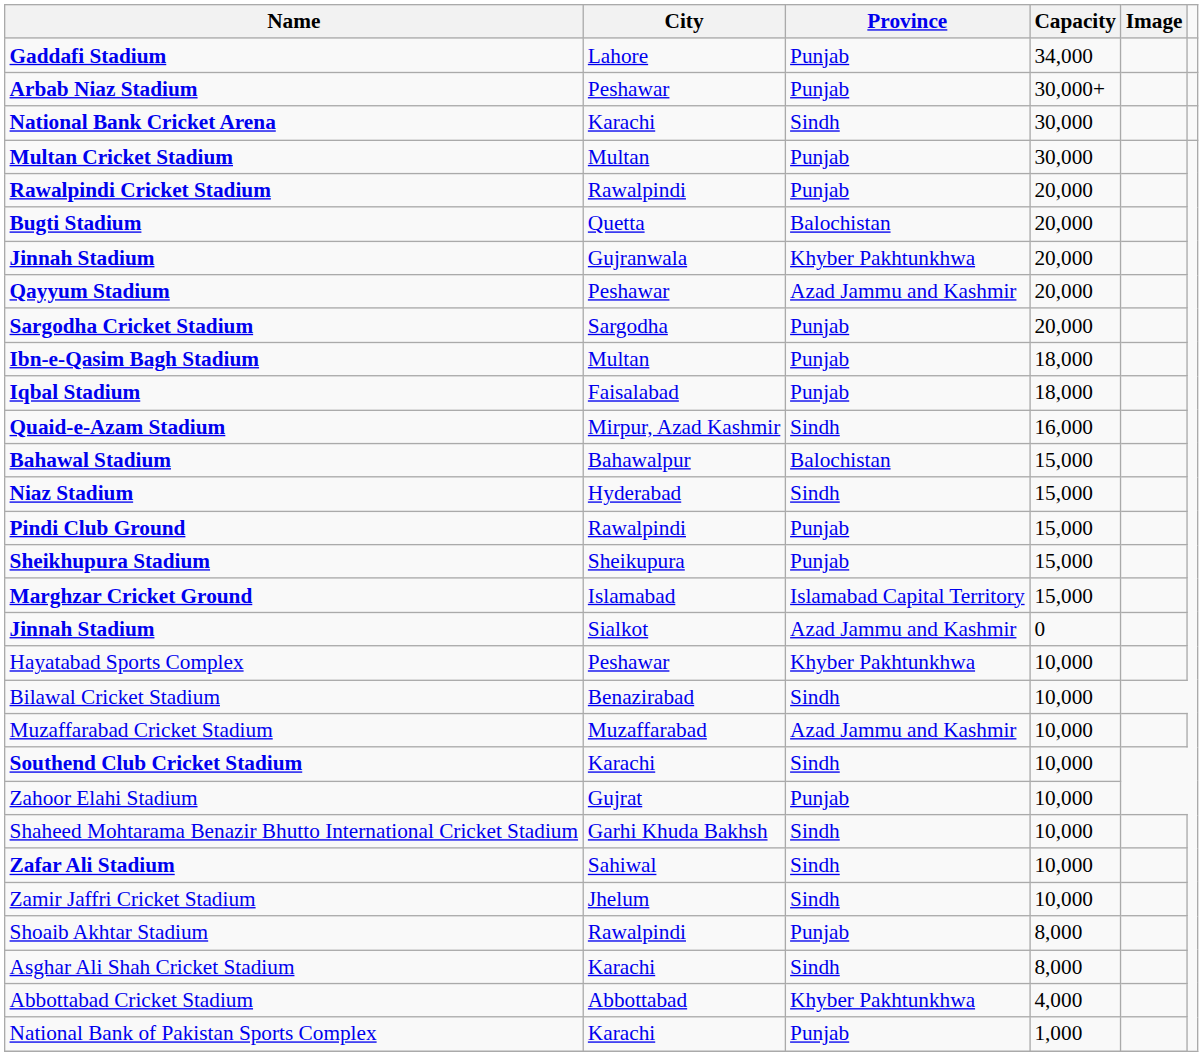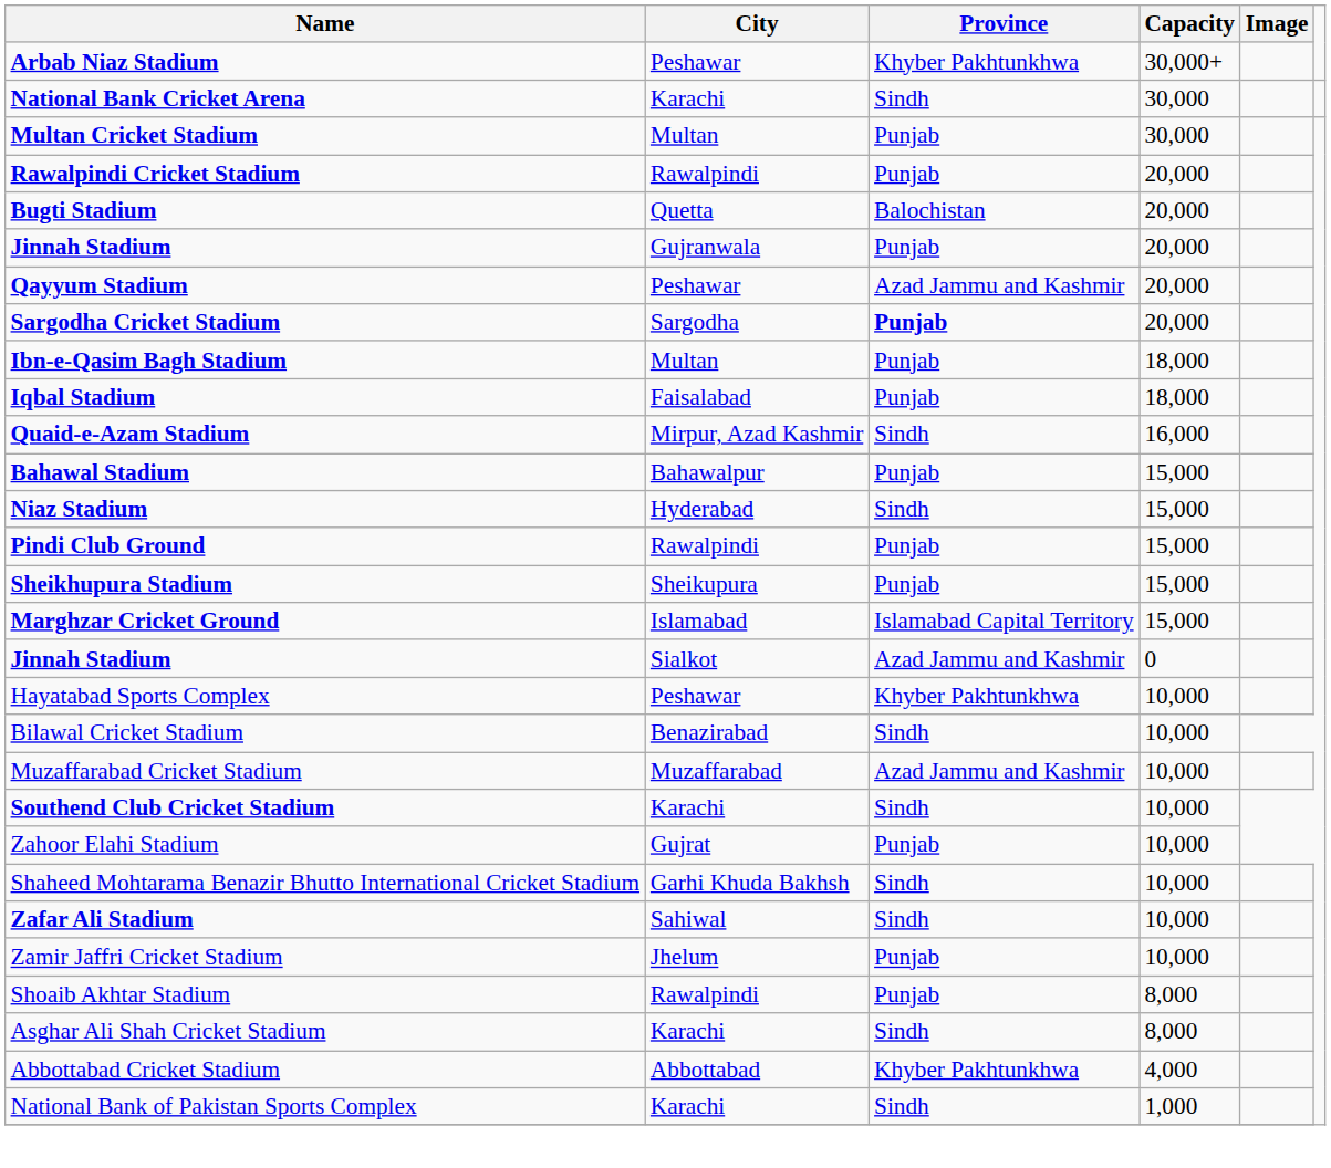 <table class ="wikitable sortable">
 <tr>
 <th>Name</th>
 <th>City</th>
 <th><a href='#'>Province</a></th>
 <th>Capacity</th>
 <th>Image</th>
 </tr>
 <tr>
-<td><strong><a href='#'>Gaddafi Stadium</a></strong></td>
-<td><a href='#'>Lahore</a></td>
-<td><a href='#'>Punjab</a></td>
-<td>34,000</td>
-<td></td>
-<td></td>
-</tr>
-<tr>
 <td><strong><a href='#'>Arbab Niaz Stadium</a></strong></td>
 <td><a href='#'>Peshawar</a></td>
-<td><a href='#'>Punjab</a></td>
+<td><a href='#'>Khyber Pakhtunkhwa</a></td>
 <td>30,000+</td>
 <td></td>
 </tr>
 <tr>
 <td><strong><a href='#'>National Bank Cricket Arena</a></strong></td>
 <td><a href='#'>Karachi</a></td>
 <td><a href='#'>Sindh</a></td>
 <td>30,000</td>
 <td></td>
 <td></td>
 </tr>
 <tr>
 <td><strong><a href='#'>Multan Cricket Stadium</a></strong></td>
 <td><a href='#'>Multan</a></td>
 <td><a href='#'>Punjab</a></td>
 <td>30,000</td>
 <td></td>
 </tr>
 <tr>
 <td><strong><a href='#'>Rawalpindi Cricket Stadium</a></strong></td>
 <td><a href='#'>Rawalpindi</a></td>
 <td><a href='#'>Punjab</a></td>
 <td>20,000</td>
 <td></td>
 </tr>
 <tr>
 <td><strong><a href='#'>Bugti Stadium</a></strong></td>
 <td><a href='#'>Quetta</a></td>
 <td><a href='#'>Balochistan</a></td>
 <td>20,000</td>
 <td></td>
 </tr>
 <tr>
 <td><strong><a href='#'>Jinnah Stadium</a></strong></td>
 <td><a href='#'>Gujranwala</a></td>
-<td><a href='#'>Khyber Pakhtunkhwa</a></td>
+<td><a href='#'>Punjab</a></td>
 <td>20,000</td>
 <td></td>
 </tr>
 <tr>
 <td><strong><a href='#'>Qayyum Stadium</a></strong></td>
 <td><a href='#'>Peshawar</a></td>
 <td><a href='#'>Azad Jammu and Kashmir</a></td>
 <td>20,000</td>
 <td></td>
 </tr>
 <tr>
 <td><strong><a href='#'>Sargodha Cricket Stadium</a></strong></td>
 <td><a href='#'>Sargodha</a></td>
-<td><a href='#'>Punjab</a></td>
+<td><strong><a href='#'>Punjab</a></strong></td>
 <td>20,000</td>
 <td></td>
 </tr>
 <tr>
 <td><strong><a href='#'>Ibn-e-Qasim Bagh Stadium</a></strong></td>
 <td><a href='#'>Multan</a></td>
 <td><a href='#'>Punjab</a></td>
 <td>18,000</td>
 <td></td>
 </tr>
 <tr>
 <td><strong><a href='#'>Iqbal Stadium</a></strong></td>
 <td><a href='#'>Faisalabad</a></td>
 <td><a href='#'>Punjab</a></td>
 <td>18,000</td>
 <td></td>
 </tr>
 <tr>
 <td><strong><a href='#'>Quaid-e-Azam Stadium</a></strong></td>
 <td><a href='#'>Mirpur, Azad Kashmir</a></td>
 <td><a href='#'>Sindh</a></td>
 <td>16,000</td>
 <td></td>
 </tr>
 <tr>
 <td><strong><a href='#'>Bahawal Stadium</a></strong></td>
 <td><a href='#'>Bahawalpur</a></td>
-<td><a href='#'>Balochistan</a></td>
+<td><a href='#'>Punjab</a></td>
 <td>15,000</td>
 <td></td>
 </tr>
 <tr>
 <td><strong><a href='#'>Niaz Stadium</a></strong></td>
 <td><a href='#'>Hyderabad</a></td>
 <td><a href='#'>Sindh</a></td>
 <td>15,000</td>
 <td></td>
 </tr>
 <tr>
 <td><strong><a href='#'>Pindi Club Ground</a></strong></td>
 <td><a href='#'>Rawalpindi</a></td>
 <td><a href='#'>Punjab</a></td>
 <td>15,000</td>
 <td></td>
 </tr>
 <tr>
 <td><strong><a href='#'>Sheikhupura Stadium</a></strong></td>
 <td><a href='#'>Sheikupura</a></td>
 <td><a href='#'>Punjab</a></td>
 <td>15,000</td>
 <td></td>
 </tr>
 <tr>
 <td><strong><a href='#'>Marghzar Cricket Ground</a></strong></td>
 <td><a href='#'>Islamabad</a></td>
 <td><a href='#'>Islamabad Capital Territory</a></td>
 <td>15,000</td>
 <td></td>
 </tr>
 <tr>
 <td><strong><a href='#'>Jinnah Stadium</a></strong></td>
 <td><a href='#'>Sialkot</a></td>
 <td><a href='#'>Azad Jammu and Kashmir</a></td>
 <td>0</td>
 <td></td>
 </tr>
 <tr>
 <td><a href='#'>Hayatabad Sports Complex</a></td>
 <td><a href='#'>Peshawar</a></td>
 <td><a href='#'>Khyber Pakhtunkhwa</a></td>
 <td>10,000</td>
 <td></td>
 </tr>
 <tr>
 <td><a href='#'>Bilawal Cricket Stadium</a></td>
 <td><a href='#'>Benazirabad</a></td>
 <td><a href='#'>Sindh</a></td>
 <td>10,000</td>
 </tr>
 <tr>
 <td><a href='#'>Muzaffarabad Cricket Stadium</a></td>
 <td><a href='#'>Muzaffarabad</a></td>
 <td><a href='#'>Azad Jammu and Kashmir</a></td>
 <td>10,000</td>
 <td></td>
 </tr>
 <tr>
 <td><strong><a href='#'>Southend Club Cricket Stadium</a></strong></td>
 <td><a href='#'>Karachi</a></td>
 <td><a href='#'>Sindh</a></td>
 <td>10,000</td>
 </tr>
 <tr>
 <td><a href='#'>Zahoor Elahi Stadium</a></td>
 <td><a href='#'> Gujrat</a></td>
 <td><a href='#'>Punjab</a></td>
 <td>10,000</td>
 </tr>
 <tr>
 <td><a href='#'>Shaheed Mohtarama Benazir Bhutto International Cricket Stadium</a></td>
 <td><a href='#'>Garhi Khuda Bakhsh</a></td>
 <td><a href='#'>Sindh</a></td>
 <td>10,000</td>
 <td></td>
 </tr>
 <tr>
 <td><strong><a href='#'>Zafar Ali Stadium</a></strong></td>
 <td><a href='#'>Sahiwal</a></td>
 <td><a href='#'>Sindh</a></td>
 <td>10,000</td>
 <td></td>
 </tr>
 <tr>
 <td><a href='#'>Zamir Jaffri Cricket Stadium</a></td>
 <td><a href='#'>Jhelum</a></td>
-<td><a href='#'>Sindh</a></td>
+<td><a href='#'>Punjab</a></td>
 <td>10,000</td>
 <td></td>
 </tr>
 <tr>
 <td><a href='#'>Shoaib Akhtar Stadium</a></td>
 <td><a href='#'>Rawalpindi</a></td>
 <td><a href='#'>Punjab</a></td>
 <td>8,000</td>
 <td></td>
 </tr>
 <tr>
 <td><a href='#'>Asghar Ali Shah Cricket Stadium</a></td>
 <td><a href='#'>Karachi</a></td>
 <td><a href='#'>Sindh</a></td>
 <td>8,000</td>
 <td></td>
 </tr>
 <tr>
 <td><a href='#'>Abbottabad Cricket Stadium</a></td>
 <td><a href='#'>Abbottabad</a></td>
 <td><a href='#'>Khyber Pakhtunkhwa</a></td>
 <td>4,000</td>
 <td></td>
 </tr>
 <tr>
 <td><a href='#'>National Bank of Pakistan Sports Complex</a></td>
 <td><a href='#'>Karachi</a></td>
-<td><a href='#'>Punjab</a></td>
+<td><a href='#'>Sindh</a></td>
 <td>1,000</td>
 <td></td>
 </tr>
 <tr>
 </tr>
 </table>
